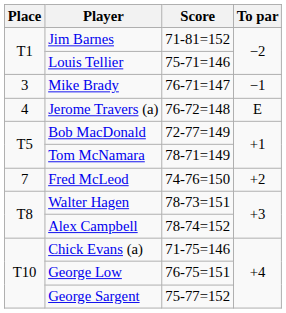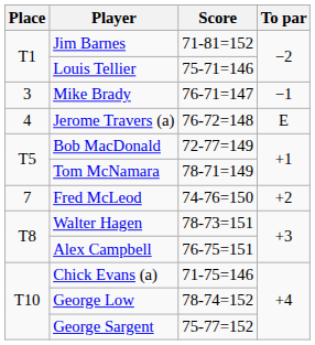 <table class=wikitable>
 <tr>
 <th>Place</th>
 <th>Player</th>
 <th>Score</th>
 <th>To par</th>
 </tr>
 <tr>
 <td rowspan=2 align=center>T1</td>
 <td> <a href='#'>Jim Barnes</a></td>
 <td>71-81=152</td>
 <td rowspan=2 align=center>−2</td>
 </tr>
 <tr>
 <td> <a href='#'>Louis Tellier</a></td>
 <td>75-71=146</td>
 </tr>
 <tr>
 <td align=center>3</td>
 <td> <a href='#'>Mike Brady</a></td>
 <td>76-71=147</td>
 <td align=center>−1</td>
 </tr>
 <tr>
 <td align=center>4</td>
 <td> <a href='#'>Jerome Travers</a> (a)</td>
 <td>76-72=148</td>
 <td align=center>E</td>
 </tr>
 <tr>
 <td rowspan=2 align=center>T5</td>
 <td> <a href='#'>Bob MacDonald</a></td>
 <td>72-77=149</td>
 <td rowspan=2 align=center>+1</td>
 </tr>
 <tr>
 <td> <a href='#'>Tom McNamara</a></td>
 <td>78-71=149</td>
 </tr>
 <tr>
 <td align=center>7</td>
 <td> <a href='#'>Fred McLeod</a></td>
 <td>74-76=150</td>
 <td align=center>+2</td>
 </tr>
 <tr>
 <td rowspan=2 align=center>T8</td>
 <td> <a href='#'>Walter Hagen</a></td>
 <td>78-73=151</td>
 <td rowspan=2 align=center>+3</td>
 </tr>
 <tr>
 <td> <a href='#'>Alex Campbell</a></td>
-<td>78-74=152</td>
+<td>76-75=151</td>
 </tr>
 <tr>
 <td rowspan=3 align=center>T10</td>
 <td> <a href='#'>Chick Evans</a> (a)</td>
 <td>71-75=146</td>
 <td rowspan=3 align=center>+4</td>
 </tr>
 <tr>
 <td> <a href='#'>George Low</a></td>
-<td>76-75=151</td>
+<td>78-74=152</td>
 </tr>
 <tr>
 <td> <a href='#'>George Sargent</a></td>
 <td>75-77=152</td>
 </tr>
 </table>
